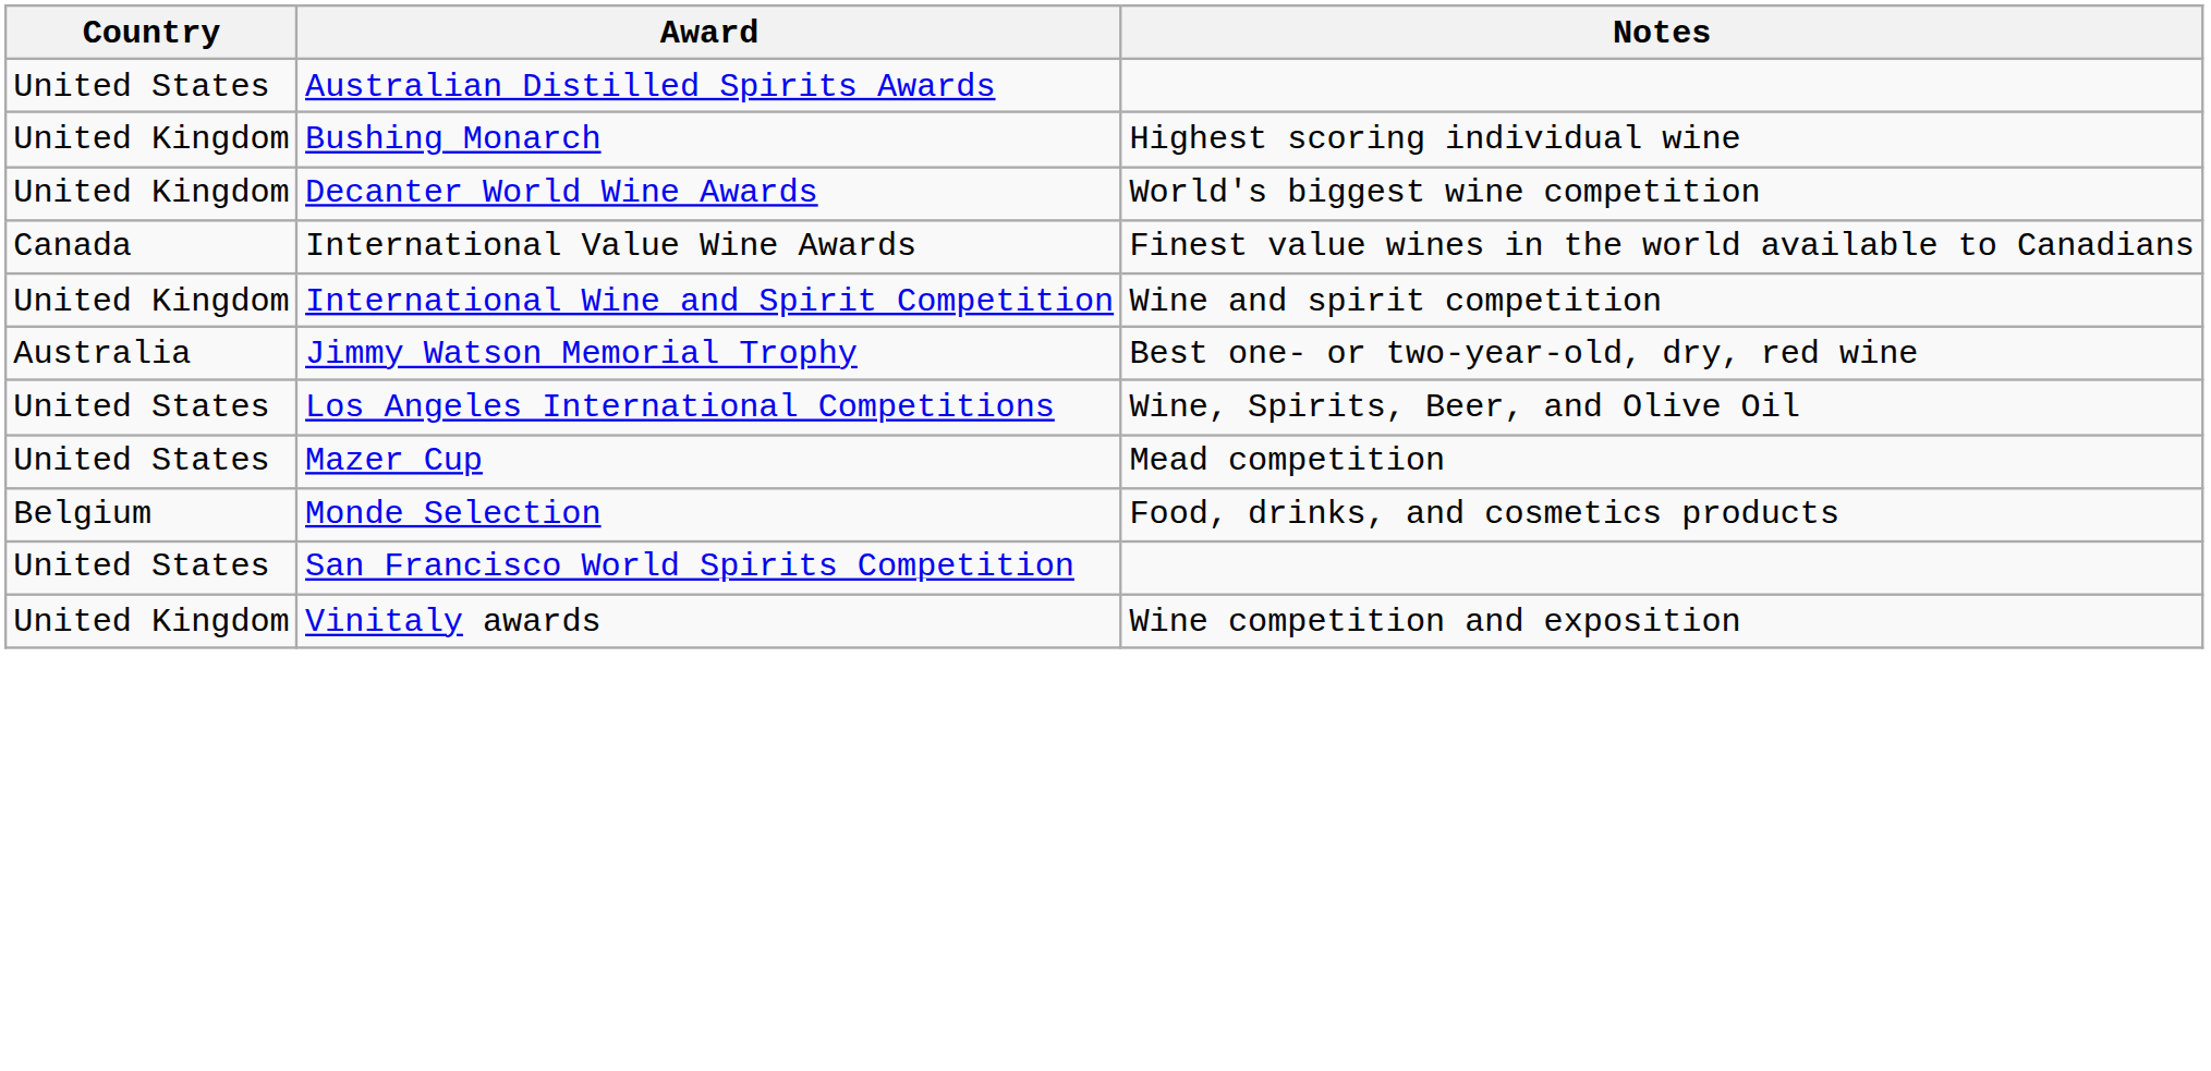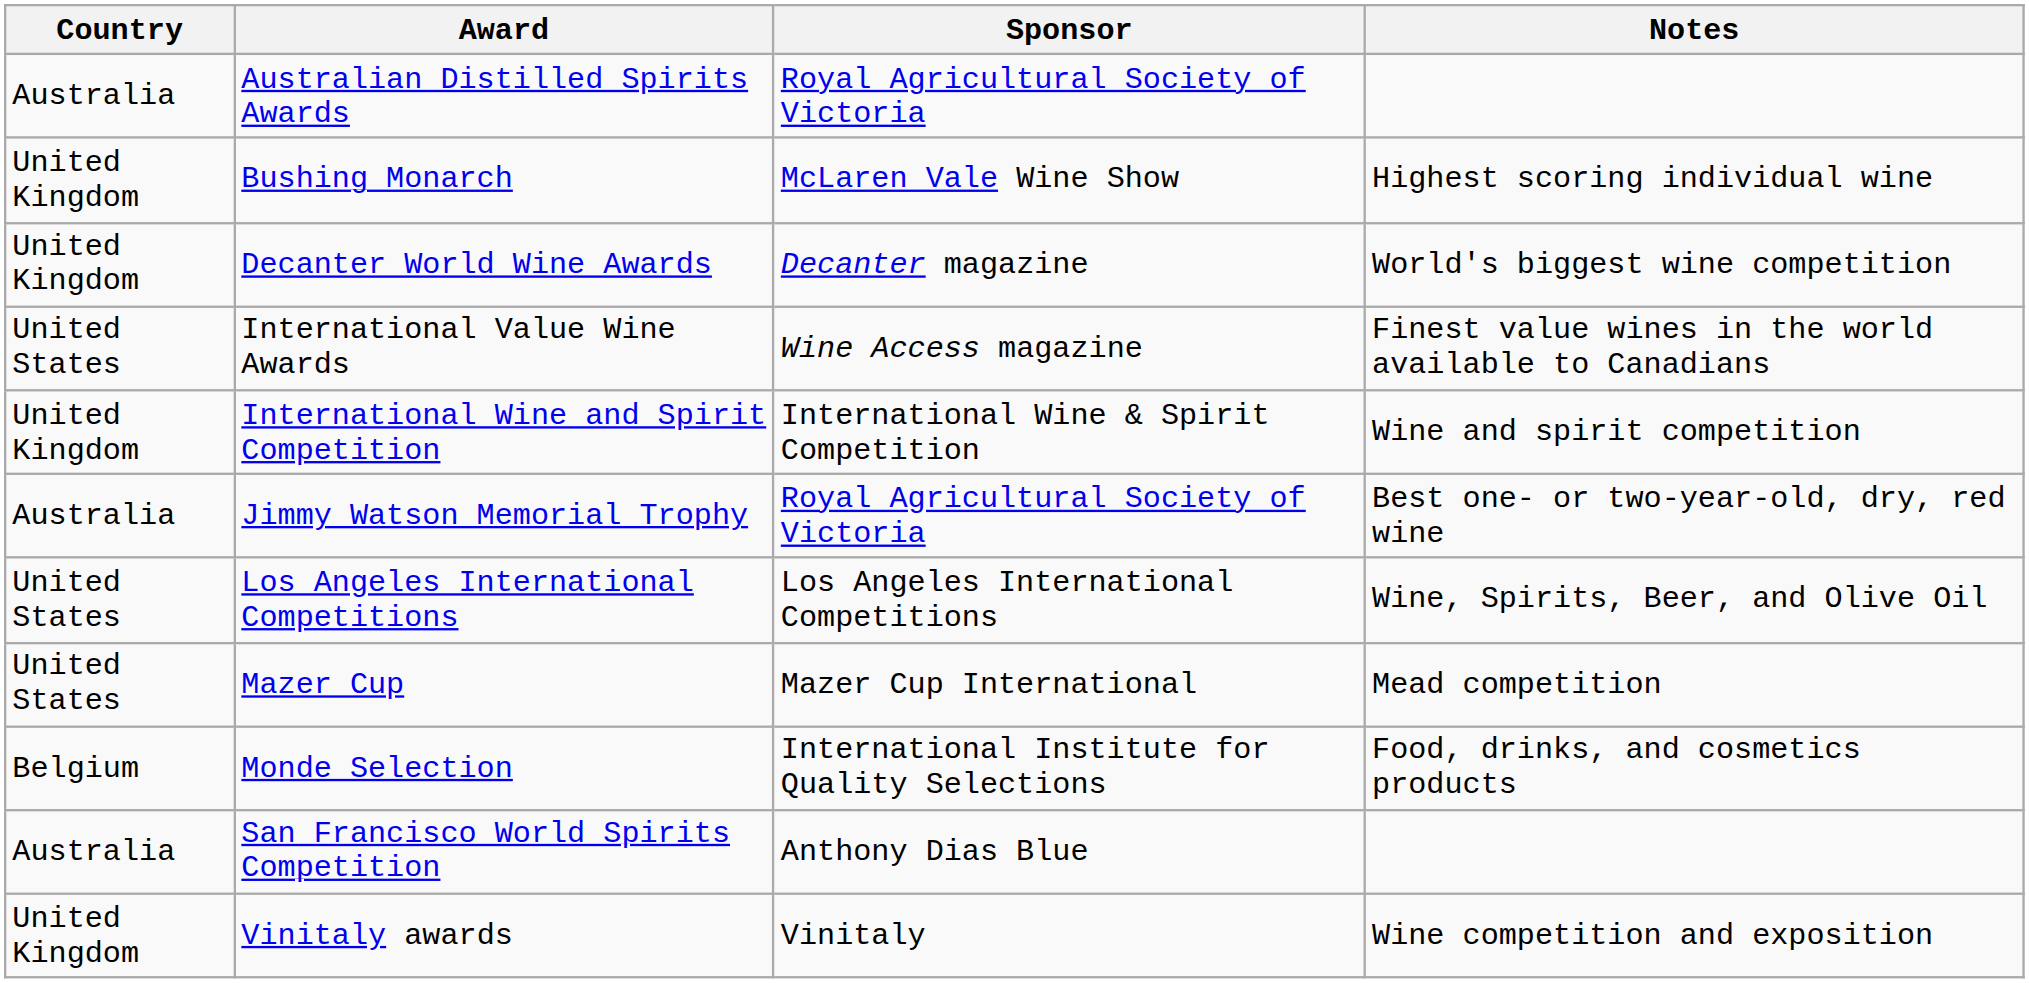 <table class="wikitable sortable">
 <tr>
 <th>Country</th>
 <th>Award</th>
+<th>Sponsor</th>
 <th>Notes</th>
 </tr>
 <tr>
-<td>United States</td>
+<td>Australia</td>
 <td><a href='#'>Australian Distilled Spirits Awards</a></td>
+<td><a href='#'>Royal Agricultural Society of Victoria</a></td>
 <td></td>
 </tr>
 <tr>
 <td>United Kingdom</td>
 <td><a href='#'>Bushing Monarch</a></td>
+<td><a href='#'>McLaren Vale</a> Wine Show</td>
 <td>Highest scoring individual wine</td>
 </tr>
 <tr>
 <td>United Kingdom</td>
 <td><a href='#'>Decanter World Wine Awards</a></td>
+<td><em><a href='#'>Decanter</a></em> magazine</td>
 <td>World's biggest wine competition</td>
 </tr>
 <tr>
-<td>Canada</td>
+<td>United States</td>
 <td>International Value Wine Awards</td>
+<td><em>Wine Access</em> magazine</td>
 <td>Finest value wines in the world available to Canadians</td>
 </tr>
 <tr>
 <td>United Kingdom</td>
 <td><a href='#'>International Wine and Spirit Competition</a></td>
+<td>International Wine & Spirit Competition</td>
 <td>Wine and spirit competition</td>
 </tr>
 <tr>
 <td>Australia</td>
 <td><a href='#'>Jimmy Watson Memorial Trophy</a></td>
+<td><a href='#'>Royal Agricultural Society of Victoria</a></td>
 <td>Best one- or two-year-old, dry, red wine</td>
 </tr>
 <tr>
 <td>United States</td>
 <td><a href='#'>Los Angeles International Competitions</a></td>
+<td>Los Angeles International Competitions</td>
 <td>Wine, Spirits, Beer, and Olive Oil</td>
 </tr>
 <tr>
 <td>United States</td>
 <td><a href='#'>Mazer Cup</a></td>
+<td>Mazer Cup International</td>
 <td>Mead competition</td>
 </tr>
 <tr>
 <td>Belgium</td>
 <td><a href='#'>Monde Selection</a></td>
+<td>International Institute for Quality Selections</td>
 <td>Food, drinks, and cosmetics products</td>
 </tr>
 <tr>
-<td>United States</td>
+<td>Australia</td>
 <td><a href='#'>San Francisco World Spirits Competition</a></td>
+<td>Anthony Dias Blue</td>
 <td></td>
 </tr>
 <tr>
 <td>United Kingdom</td>
 <td><a href='#'>Vinitaly</a> awards</td>
+<td>Vinitaly</td>
 <td>Wine competition and exposition</td>
 </tr>
 </table>
